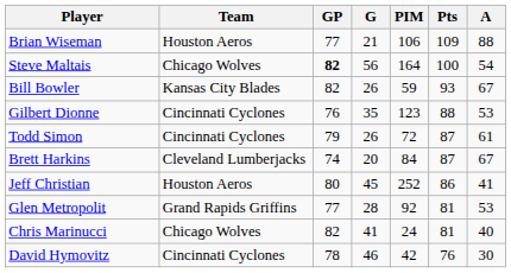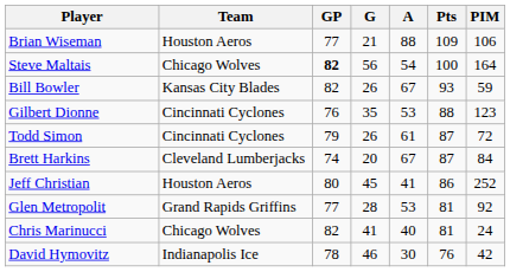 <table class="wikitable">
 <tr>
 <th bgcolor="#DDDDFF" width="30%">Player</th>
 <th bgcolor="#DDDDFF" width="30%">Team</th>
 <th bgcolor="#DDDDFF" width="7.5%">GP</th>
 <th bgcolor="#DDDDFF" width="7.5%">G</th>
+<th bgcolor="#DDDDFF" width="7.5%">A</th>
+<th bgcolor="#DDDDFF" width="7.5%">Pts</th>
 <th bgcolor="#DDDDFF" width="7.5%">PIM</th>
-<th bgcolor="#DDDDFF" width="7.5%">Pts</th>
-<th bgcolor="#DDDDFF" width="7.5%">A</th>
 </tr>
 <tr align="center">
 <td align="left"><a href='#'>Brian Wiseman</a></td>
 <td align="left">Houston Aeros</td>
 <td>77</td>
 <td>21</td>
+<td>88</td>
+<td>109</td>
 <td>106</td>
-<td>109</td>
-<td>88</td>
 </tr>
 <tr align="center">
 <td align="left"><a href='#'>Steve Maltais</a></td>
 <td align="left">Chicago Wolves</td>
 <td><strong>82</strong></td>
 <td>56</td>
+<td>54</td>
+<td>100</td>
 <td>164</td>
-<td>100</td>
-<td>54</td>
 </tr>
 <tr align="center">
 <td align="left"><a href='#'>Bill Bowler</a></td>
 <td align="left">Kansas City Blades</td>
 <td>82</td>
 <td>26</td>
+<td>67</td>
+<td>93</td>
 <td>59</td>
-<td>93</td>
-<td>67</td>
 </tr>
 <tr align="center">
 <td align="left"><a href='#'>Gilbert Dionne</a></td>
 <td align="left">Cincinnati Cyclones</td>
 <td>76</td>
 <td>35</td>
+<td>53</td>
+<td>88</td>
 <td>123</td>
-<td>88</td>
-<td>53</td>
 </tr>
 <tr align="center">
 <td align="left"><a href='#'>Todd Simon</a></td>
 <td align="left">Cincinnati Cyclones</td>
 <td>79</td>
 <td>26</td>
+<td>61</td>
+<td>87</td>
 <td>72</td>
-<td>87</td>
-<td>61</td>
 </tr>
 <tr align="center">
 <td align="left"><a href='#'>Brett Harkins</a></td>
 <td align="left">Cleveland Lumberjacks</td>
 <td>74</td>
 <td>20</td>
+<td>67</td>
+<td>87</td>
 <td>84</td>
-<td>87</td>
-<td>67</td>
 </tr>
 <tr align="center">
 <td align="left"><a href='#'>Jeff Christian</a></td>
 <td align="left">Houston Aeros</td>
 <td>80</td>
 <td>45</td>
+<td>41</td>
+<td>86</td>
 <td>252</td>
-<td>86</td>
-<td>41</td>
 </tr>
 <tr align="center">
 <td align="left"><a href='#'>Glen Metropolit</a></td>
 <td align="left">Grand Rapids Griffins</td>
 <td>77</td>
 <td>28</td>
+<td>53</td>
+<td>81</td>
 <td>92</td>
-<td>81</td>
-<td>53</td>
 </tr>
 <tr align="center">
 <td align="left"><a href='#'>Chris Marinucci</a></td>
 <td align="left">Chicago Wolves</td>
 <td>82</td>
 <td>41</td>
+<td>40</td>
+<td>81</td>
 <td>24</td>
-<td>81</td>
-<td>40</td>
 </tr>
 <tr align="center">
 <td align="left"><a href='#'>David Hymovitz</a></td>
-<td align="left">Cincinnati Cyclones</td>
+<td align="left">Indianapolis Ice</td>
 <td>78</td>
 <td>46</td>
+<td>30</td>
+<td>76</td>
 <td>42</td>
-<td>76</td>
-<td>30</td>
 </tr>
 </table>
